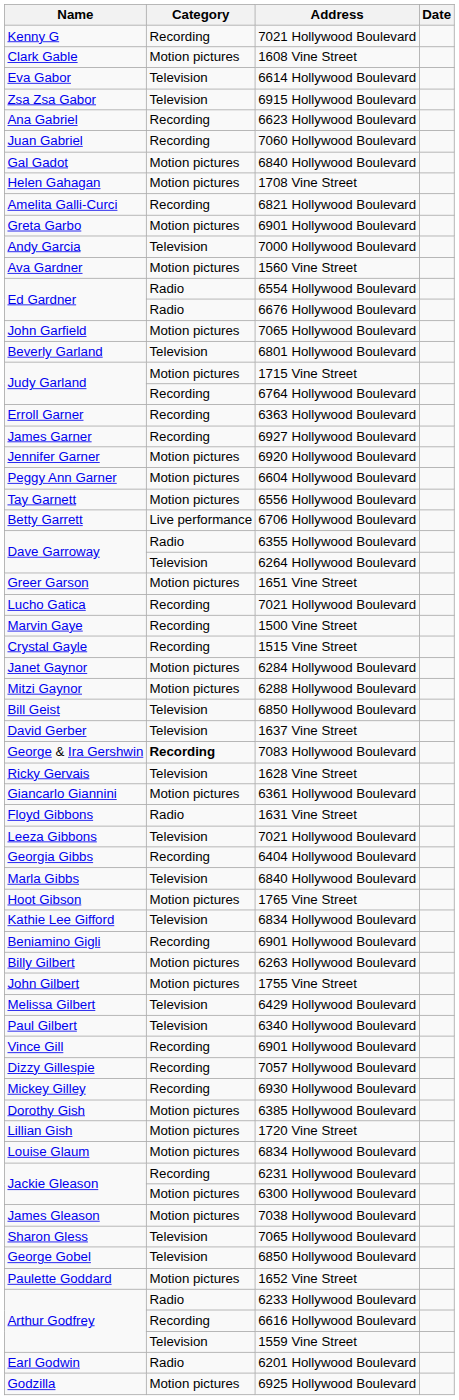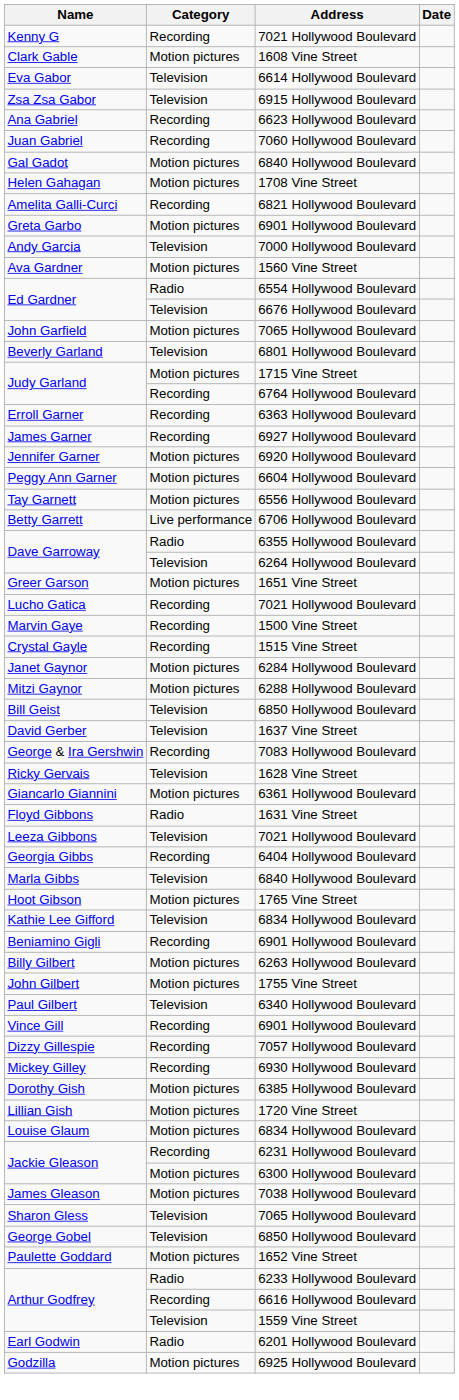 <table class="wikitable sortable" style="font-size: 100%;">
 <tr>
 <th>Name</th>
 <th>Category</th>
 <th>Address</th>
 <th>Date</th>
 </tr>
 <tr>
 <td><a href='#'>Kenny G</a></td>
 <td>Recording</td>
 <td>7021 Hollywood Boulevard</td>
 <td></td>
 </tr>
 <tr>
 <td><a href='#'>Clark Gable</a></td>
 <td>Motion pictures</td>
 <td>1608 Vine Street</td>
 <td></td>
 </tr>
 <tr>
 <td><a href='#'>Eva Gabor</a></td>
 <td>Television</td>
 <td>6614 Hollywood Boulevard</td>
 <td></td>
 </tr>
 <tr>
 <td><a href='#'>Zsa Zsa Gabor</a></td>
 <td>Television</td>
 <td>6915 Hollywood Boulevard</td>
 <td></td>
 </tr>
 <tr>
 <td><a href='#'>Ana Gabriel</a></td>
 <td>Recording</td>
 <td>6623 Hollywood Boulevard</td>
 <td></td>
 </tr>
 <tr>
 <td><a href='#'>Juan Gabriel</a></td>
 <td>Recording</td>
 <td>7060 Hollywood Boulevard</td>
 <td></td>
 </tr>
 <tr>
 <td><a href='#'>Gal Gadot</a></td>
 <td>Motion pictures</td>
 <td>6840 Hollywood Boulevard</td>
 <td></td>
 </tr>
 <tr>
 <td><a href='#'>Helen Gahagan</a></td>
 <td>Motion pictures</td>
 <td>1708 Vine Street</td>
 <td></td>
 </tr>
 <tr>
 <td><a href='#'>Amelita Galli-Curci</a></td>
 <td>Recording</td>
 <td>6821 Hollywood Boulevard</td>
 <td></td>
 </tr>
 <tr>
 <td><a href='#'>Greta Garbo</a></td>
 <td>Motion pictures</td>
 <td>6901 Hollywood Boulevard</td>
 <td></td>
 </tr>
 <tr>
 <td><a href='#'>Andy Garcia</a></td>
 <td>Television</td>
 <td>7000 Hollywood Boulevard</td>
 <td></td>
 </tr>
 <tr>
 <td><a href='#'>Ava Gardner</a></td>
 <td>Motion pictures</td>
 <td>1560 Vine Street</td>
 <td></td>
 </tr>
 <tr>
 <td rowspan="2"><a href='#'>Ed Gardner</a></td>
 <td>Radio</td>
 <td>6554 Hollywood Boulevard</td>
 <td></td>
 </tr>
 <tr>
-<td>Radio</td>
+<td>Television</td>
 <td>6676 Hollywood Boulevard</td>
 <td></td>
 </tr>
 <tr>
 <td><a href='#'>John Garfield</a></td>
 <td>Motion pictures</td>
 <td>7065 Hollywood Boulevard</td>
 <td></td>
 </tr>
 <tr>
 <td><a href='#'>Beverly Garland</a></td>
 <td>Television</td>
 <td>6801 Hollywood Boulevard</td>
 <td></td>
 </tr>
 <tr>
 <td rowspan="2"><a href='#'>Judy Garland</a></td>
 <td>Motion pictures</td>
 <td>1715 Vine Street</td>
 <td></td>
 </tr>
 <tr>
 <td>Recording</td>
 <td>6764 Hollywood Boulevard</td>
 <td></td>
 </tr>
 <tr>
 <td><a href='#'>Erroll Garner</a></td>
 <td>Recording</td>
 <td>6363 Hollywood Boulevard</td>
 <td></td>
 </tr>
 <tr>
 <td><a href='#'>James Garner</a></td>
 <td>Recording</td>
 <td>6927 Hollywood Boulevard</td>
 <td></td>
 </tr>
 <tr>
 <td><a href='#'>Jennifer Garner</a></td>
 <td>Motion pictures</td>
 <td>6920 Hollywood Boulevard</td>
 <td></td>
 </tr>
 <tr>
 <td><a href='#'>Peggy Ann Garner</a></td>
 <td>Motion pictures</td>
 <td>6604 Hollywood Boulevard</td>
 <td></td>
 </tr>
 <tr>
 <td><a href='#'>Tay Garnett</a></td>
 <td>Motion pictures</td>
 <td>6556 Hollywood Boulevard</td>
 <td></td>
 </tr>
 <tr>
 <td><a href='#'>Betty Garrett</a></td>
 <td>Live performance</td>
 <td>6706 Hollywood Boulevard</td>
 <td></td>
 </tr>
 <tr>
 <td rowspan="2"><a href='#'>Dave Garroway</a></td>
 <td>Radio</td>
 <td>6355 Hollywood Boulevard</td>
 <td></td>
 </tr>
 <tr>
 <td>Television</td>
 <td>6264 Hollywood Boulevard</td>
 <td></td>
 </tr>
 <tr>
 <td><a href='#'>Greer Garson</a></td>
 <td>Motion pictures</td>
 <td>1651 Vine Street</td>
 <td></td>
 </tr>
 <tr>
 <td><a href='#'>Lucho Gatica</a></td>
 <td>Recording</td>
 <td>7021 Hollywood Boulevard</td>
 <td></td>
 </tr>
 <tr>
 <td><a href='#'>Marvin Gaye</a></td>
 <td>Recording</td>
 <td>1500 Vine Street</td>
 <td></td>
 </tr>
 <tr>
 <td><a href='#'>Crystal Gayle</a></td>
 <td>Recording</td>
 <td>1515 Vine Street</td>
 <td></td>
 </tr>
 <tr>
 <td><a href='#'>Janet Gaynor</a></td>
 <td>Motion pictures</td>
 <td>6284 Hollywood Boulevard</td>
 <td></td>
 </tr>
 <tr>
 <td><a href='#'>Mitzi Gaynor</a></td>
 <td>Motion pictures</td>
 <td>6288 Hollywood Boulevard</td>
 <td></td>
 </tr>
 <tr>
 <td><a href='#'>Bill Geist</a></td>
 <td>Television</td>
 <td>6850 Hollywood Boulevard</td>
 <td></td>
 </tr>
 <tr>
 <td><a href='#'>David Gerber</a></td>
 <td>Television</td>
 <td>1637 Vine Street</td>
 <td></td>
 </tr>
 <tr>
 <td><a href='#'>George</a> & <a href='#'>Ira Gershwin</a></td>
-<td><strong>Recording</strong></td>
+<td>Recording</td>
 <td>7083 Hollywood Boulevard</td>
 <td></td>
 </tr>
 <tr>
 <td><a href='#'>Ricky Gervais</a></td>
 <td>Television</td>
 <td>1628 Vine Street</td>
 <td></td>
 </tr>
 <tr>
 <td><a href='#'>Giancarlo Giannini</a></td>
 <td>Motion pictures</td>
 <td>6361 Hollywood Boulevard</td>
 <td></td>
 </tr>
 <tr>
 <td><a href='#'>Floyd Gibbons</a></td>
 <td>Radio</td>
 <td>1631 Vine Street</td>
 <td></td>
 </tr>
 <tr>
 <td><a href='#'>Leeza Gibbons</a></td>
 <td>Television</td>
 <td>7021 Hollywood Boulevard</td>
 <td></td>
 </tr>
 <tr>
 <td><a href='#'>Georgia Gibbs</a></td>
 <td>Recording</td>
 <td>6404 Hollywood Boulevard</td>
 <td></td>
 </tr>
 <tr>
 <td><a href='#'>Marla Gibbs</a></td>
 <td>Television</td>
 <td>6840 Hollywood Boulevard</td>
 <td></td>
 </tr>
 <tr>
 <td><a href='#'>Hoot Gibson</a></td>
 <td>Motion pictures</td>
 <td>1765 Vine Street</td>
 <td></td>
 </tr>
 <tr>
 <td><a href='#'>Kathie Lee Gifford</a></td>
 <td>Television</td>
 <td>6834 Hollywood Boulevard</td>
 <td></td>
 </tr>
 <tr>
 <td><a href='#'>Beniamino Gigli</a></td>
 <td>Recording</td>
 <td>6901 Hollywood Boulevard</td>
 <td></td>
 </tr>
 <tr>
 <td><a href='#'>Billy Gilbert</a></td>
 <td>Motion pictures</td>
 <td>6263 Hollywood Boulevard</td>
 <td></td>
 </tr>
 <tr>
 <td><a href='#'>John Gilbert</a></td>
 <td>Motion pictures</td>
 <td>1755 Vine Street</td>
-<td></td>
-</tr>
-<tr>
-<td><a href='#'>Melissa Gilbert</a></td>
-<td>Television</td>
-<td>6429 Hollywood Boulevard</td>
 <td></td>
 </tr>
 <tr>
 <td><a href='#'>Paul Gilbert</a></td>
 <td>Television</td>
 <td>6340 Hollywood Boulevard</td>
 <td></td>
 </tr>
 <tr>
 <td><a href='#'>Vince Gill</a></td>
 <td>Recording</td>
 <td>6901 Hollywood Boulevard</td>
 <td></td>
 </tr>
 <tr>
 <td><a href='#'>Dizzy Gillespie</a></td>
 <td>Recording</td>
 <td>7057 Hollywood Boulevard</td>
 <td></td>
 </tr>
 <tr>
 <td><a href='#'>Mickey Gilley</a></td>
 <td>Recording</td>
 <td>6930 Hollywood Boulevard</td>
 <td></td>
 </tr>
 <tr>
 <td><a href='#'>Dorothy Gish</a></td>
 <td>Motion pictures</td>
 <td>6385 Hollywood Boulevard</td>
 <td></td>
 </tr>
 <tr>
 <td><a href='#'>Lillian Gish</a></td>
 <td>Motion pictures</td>
 <td>1720 Vine Street</td>
 <td></td>
 </tr>
 <tr>
 <td><a href='#'>Louise Glaum</a></td>
 <td>Motion pictures</td>
 <td>6834 Hollywood Boulevard</td>
 <td></td>
 </tr>
 <tr>
 <td rowspan="2"><a href='#'>Jackie Gleason</a></td>
 <td>Recording</td>
 <td>6231 Hollywood Boulevard</td>
 <td></td>
 </tr>
 <tr>
 <td>Motion pictures</td>
 <td>6300 Hollywood Boulevard</td>
 <td></td>
 </tr>
 <tr>
 <td><a href='#'>James Gleason</a></td>
 <td>Motion pictures</td>
 <td>7038 Hollywood Boulevard</td>
 <td></td>
 </tr>
 <tr>
 <td><a href='#'>Sharon Gless</a></td>
 <td>Television</td>
 <td>7065 Hollywood Boulevard</td>
 <td></td>
 </tr>
 <tr>
 <td><a href='#'>George Gobel</a></td>
 <td>Television</td>
 <td>6850 Hollywood Boulevard</td>
 <td></td>
 </tr>
 <tr>
 <td><a href='#'>Paulette Goddard</a></td>
 <td>Motion pictures</td>
 <td>1652 Vine Street</td>
 <td></td>
 </tr>
 <tr>
 <td rowspan="3"><a href='#'>Arthur Godfrey</a></td>
 <td>Radio</td>
 <td>6233 Hollywood Boulevard</td>
 <td></td>
 </tr>
 <tr>
 <td>Recording</td>
 <td>6616 Hollywood Boulevard</td>
 <td></td>
 </tr>
 <tr>
 <td>Television</td>
 <td>1559 Vine Street</td>
 <td></td>
 </tr>
 <tr>
 <td><a href='#'>Earl Godwin</a></td>
 <td>Radio</td>
 <td>6201 Hollywood Boulevard</td>
 <td></td>
 </tr>
 <tr>
 <td><a href='#'>Godzilla</a></td>
 <td>Motion pictures</td>
 <td>6925 Hollywood Boulevard</td>
 <td></td>
 </tr>
 </table>
